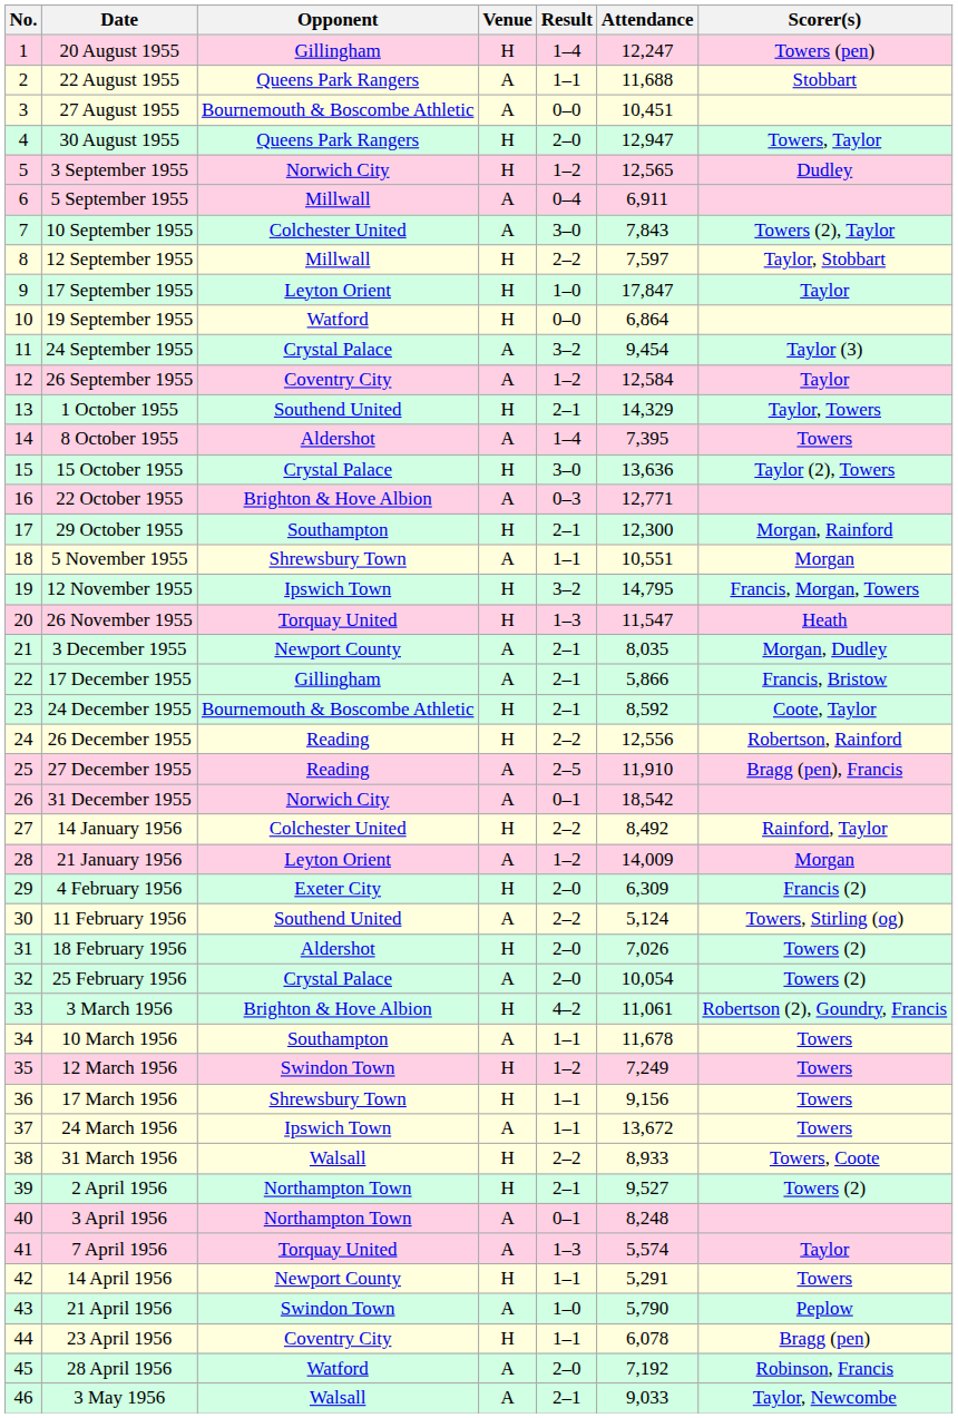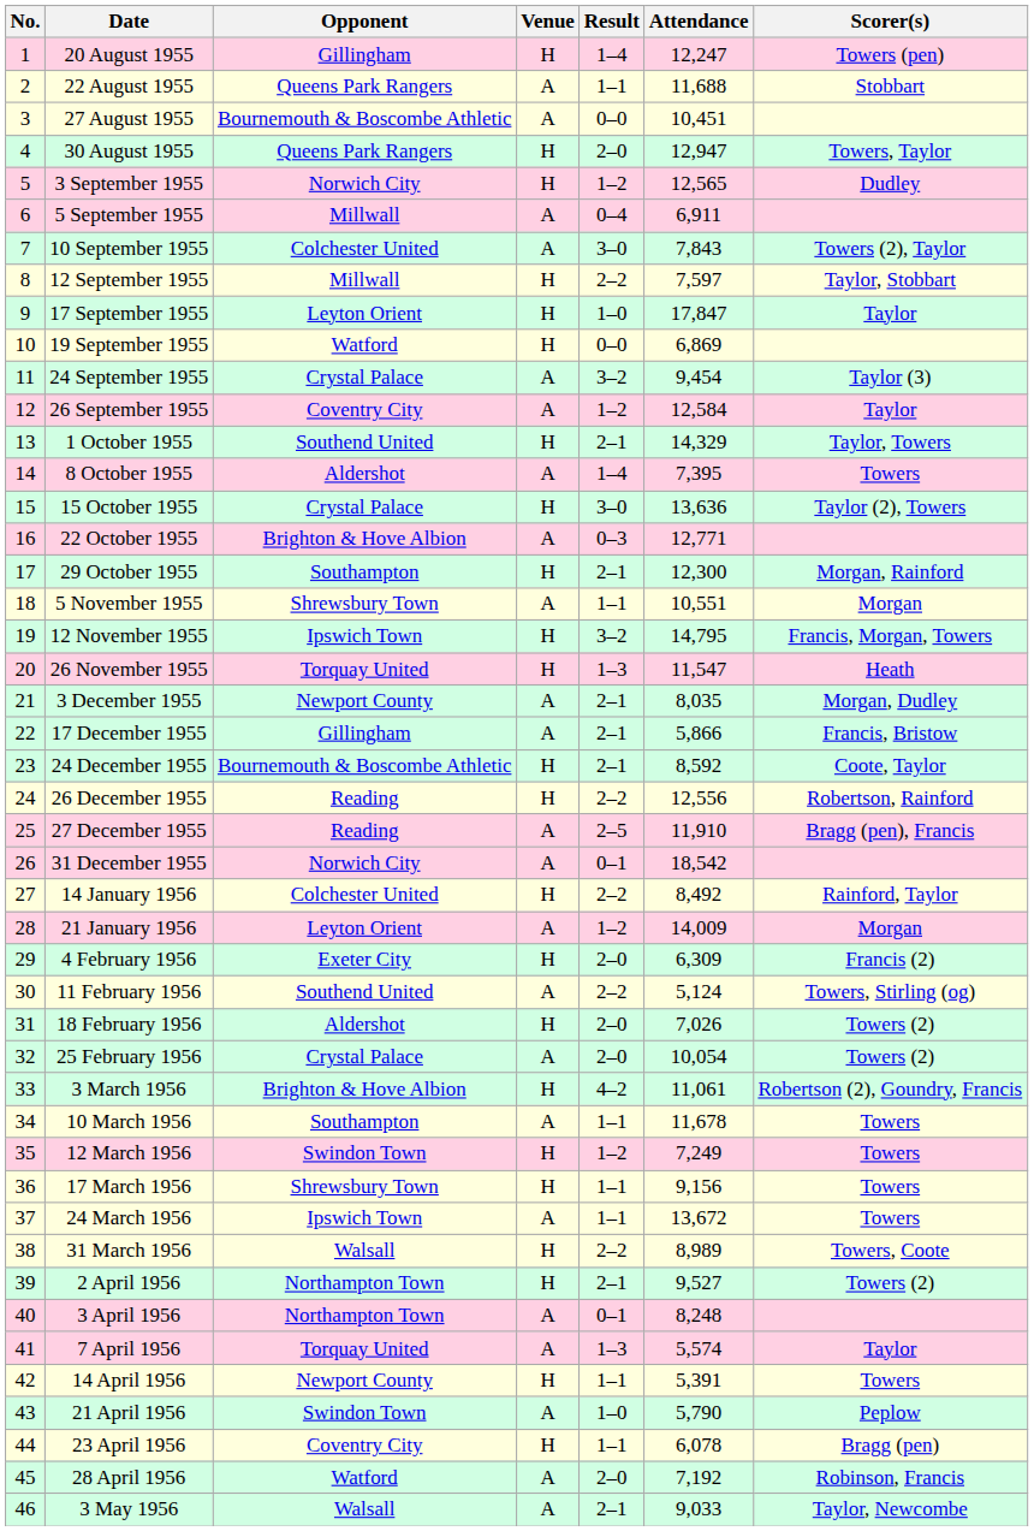 <table class="wikitable sortable" style="text-align:center;">
 <tr>
 <th>No.</th>
 <th>Date</th>
 <th>Opponent</th>
 <th>Venue</th>
 <th>Result</th>
 <th>Attendance</th>
 <th>Scorer(s)</th>
 </tr>
 <tr style="background:#ffd0e3;">
 <td>1</td>
 <td>20 August 1955</td>
 <td><a href='#'>Gillingham</a></td>
 <td>H</td>
 <td>1–4</td>
 <td>12,247</td>
 <td><a href='#'>Towers</a> (<a href='#'>pen</a>)</td>
 </tr>
 <tr style="background:#ffd;">
 <td>2</td>
 <td>22 August 1955</td>
 <td><a href='#'>Queens Park Rangers</a></td>
 <td>A</td>
 <td>1–1</td>
 <td>11,688</td>
 <td><a href='#'>Stobbart</a></td>
 </tr>
 <tr style="background:#ffd;">
 <td>3</td>
 <td>27 August 1955</td>
 <td><a href='#'>Bournemouth & Boscombe Athletic</a></td>
 <td>A</td>
 <td>0–0</td>
 <td>10,451</td>
 <td></td>
 </tr>
 <tr style="background:#d0ffe3;">
 <td>4</td>
 <td>30 August 1955</td>
 <td><a href='#'>Queens Park Rangers</a></td>
 <td>H</td>
 <td>2–0</td>
 <td>12,947</td>
 <td><a href='#'>Towers</a>, <a href='#'>Taylor</a></td>
 </tr>
 <tr style="background:#ffd0e3;">
 <td>5</td>
 <td>3 September 1955</td>
 <td><a href='#'>Norwich City</a></td>
 <td>H</td>
 <td>1–2</td>
 <td>12,565</td>
 <td><a href='#'>Dudley</a></td>
 </tr>
 <tr style="background:#ffd0e3;">
 <td>6</td>
 <td>5 September 1955</td>
 <td><a href='#'>Millwall</a></td>
 <td>A</td>
 <td>0–4</td>
 <td>6,911</td>
 <td></td>
 </tr>
 <tr style="background:#d0ffe3;">
 <td>7</td>
 <td>10 September 1955</td>
 <td><a href='#'>Colchester United</a></td>
 <td>A</td>
 <td>3–0</td>
 <td>7,843</td>
 <td><a href='#'>Towers</a> (2), <a href='#'>Taylor</a></td>
 </tr>
 <tr style="background:#ffd;">
 <td>8</td>
 <td>12 September 1955</td>
 <td><a href='#'>Millwall</a></td>
 <td>H</td>
 <td>2–2</td>
 <td>7,597</td>
 <td><a href='#'>Taylor</a>, <a href='#'>Stobbart</a></td>
 </tr>
 <tr style="background:#d0ffe3;">
 <td>9</td>
 <td>17 September 1955</td>
 <td><a href='#'>Leyton Orient</a></td>
 <td>H</td>
 <td>1–0</td>
 <td>17,847</td>
 <td><a href='#'>Taylor</a></td>
 </tr>
 <tr style="background:#ffd;">
 <td>10</td>
 <td>19 September 1955</td>
 <td><a href='#'>Watford</a></td>
 <td>H</td>
 <td>0–0</td>
-<td>6,864</td>
+<td>6,869</td>
 <td></td>
 </tr>
 <tr style="background:#d0ffe3;">
 <td>11</td>
 <td>24 September 1955</td>
 <td><a href='#'>Crystal Palace</a></td>
 <td>A</td>
 <td>3–2</td>
 <td>9,454</td>
 <td><a href='#'>Taylor</a> (3)</td>
 </tr>
 <tr style="background:#ffd0e3;">
 <td>12</td>
 <td>26 September 1955</td>
 <td><a href='#'>Coventry City</a></td>
 <td>A</td>
 <td>1–2</td>
 <td>12,584</td>
 <td><a href='#'>Taylor</a></td>
 </tr>
 <tr style="background:#d0ffe3;">
 <td>13</td>
 <td>1 October 1955</td>
 <td><a href='#'>Southend United</a></td>
 <td>H</td>
 <td>2–1</td>
 <td>14,329</td>
 <td><a href='#'>Taylor</a>, <a href='#'>Towers</a></td>
 </tr>
 <tr style="background:#ffd0e3;">
 <td>14</td>
 <td>8 October 1955</td>
 <td><a href='#'>Aldershot</a></td>
 <td>A</td>
 <td>1–4</td>
 <td>7,395</td>
 <td><a href='#'>Towers</a></td>
 </tr>
 <tr style="background:#d0ffe3;">
 <td>15</td>
 <td>15 October 1955</td>
 <td><a href='#'>Crystal Palace</a></td>
 <td>H</td>
 <td>3–0</td>
 <td>13,636</td>
 <td><a href='#'>Taylor</a> (2), <a href='#'>Towers</a></td>
 </tr>
 <tr style="background:#ffd0e3;">
 <td>16</td>
 <td>22 October 1955</td>
 <td><a href='#'>Brighton & Hove Albion</a></td>
 <td>A</td>
 <td>0–3</td>
 <td>12,771</td>
 <td></td>
 </tr>
 <tr style="background:#d0ffe3;">
 <td>17</td>
 <td>29 October 1955</td>
 <td><a href='#'>Southampton</a></td>
 <td>H</td>
 <td>2–1</td>
 <td>12,300</td>
 <td><a href='#'>Morgan</a>, <a href='#'>Rainford</a></td>
 </tr>
 <tr style="background:#ffd;">
 <td>18</td>
 <td>5 November 1955</td>
 <td><a href='#'>Shrewsbury Town</a></td>
 <td>A</td>
 <td>1–1</td>
 <td>10,551</td>
 <td><a href='#'>Morgan</a></td>
 </tr>
 <tr style="background:#d0ffe3;">
 <td>19</td>
 <td>12 November 1955</td>
 <td><a href='#'>Ipswich Town</a></td>
 <td>H</td>
 <td>3–2</td>
 <td>14,795</td>
 <td><a href='#'>Francis</a>, <a href='#'>Morgan</a>, <a href='#'>Towers</a></td>
 </tr>
 <tr style="background:#ffd0e3;">
 <td>20</td>
 <td>26 November 1955</td>
 <td><a href='#'>Torquay United</a></td>
 <td>H</td>
 <td>1–3</td>
 <td>11,547</td>
 <td><a href='#'>Heath</a></td>
 </tr>
 <tr style="background:#d0ffe3;">
 <td>21</td>
 <td>3 December 1955</td>
 <td><a href='#'>Newport County</a></td>
 <td>A</td>
 <td>2–1</td>
 <td>8,035</td>
 <td><a href='#'>Morgan</a>, <a href='#'>Dudley</a></td>
 </tr>
 <tr style="background:#d0ffe3;">
 <td>22</td>
 <td>17 December 1955</td>
 <td><a href='#'>Gillingham</a></td>
 <td>A</td>
 <td>2–1</td>
 <td>5,866</td>
 <td><a href='#'>Francis</a>, <a href='#'>Bristow</a></td>
 </tr>
 <tr style="background:#d0ffe3;">
 <td>23</td>
 <td>24 December 1955</td>
 <td><a href='#'>Bournemouth & Boscombe Athletic</a></td>
 <td>H</td>
 <td>2–1</td>
 <td>8,592</td>
 <td><a href='#'>Coote</a>, <a href='#'>Taylor</a></td>
 </tr>
 <tr style="background:#ffd;">
 <td>24</td>
 <td>26 December 1955</td>
 <td><a href='#'>Reading</a></td>
 <td>H</td>
 <td>2–2</td>
 <td>12,556</td>
 <td><a href='#'>Robertson</a>, <a href='#'>Rainford</a></td>
 </tr>
 <tr style="background:#ffd0e3;">
 <td>25</td>
 <td>27 December 1955</td>
 <td><a href='#'>Reading</a></td>
 <td>A</td>
 <td>2–5</td>
 <td>11,910</td>
 <td><a href='#'>Bragg</a> (<a href='#'>pen</a>), <a href='#'>Francis</a></td>
 </tr>
 <tr style="background:#ffd0e3;">
 <td>26</td>
 <td>31 December 1955</td>
 <td><a href='#'>Norwich City</a></td>
 <td>A</td>
 <td>0–1</td>
 <td>18,542</td>
 <td></td>
 </tr>
 <tr style="background:#ffd;">
 <td>27</td>
 <td>14 January 1956</td>
 <td><a href='#'>Colchester United</a></td>
 <td>H</td>
 <td>2–2</td>
 <td>8,492</td>
 <td><a href='#'>Rainford</a>, <a href='#'>Taylor</a></td>
 </tr>
 <tr style="background:#ffd0e3;">
 <td>28</td>
 <td>21 January 1956</td>
 <td><a href='#'>Leyton Orient</a></td>
 <td>A</td>
 <td>1–2</td>
 <td>14,009</td>
 <td><a href='#'>Morgan</a></td>
 </tr>
 <tr style="background:#d0ffe3;">
 <td>29</td>
 <td>4 February 1956</td>
 <td><a href='#'>Exeter City</a></td>
 <td>H</td>
 <td>2–0</td>
 <td>6,309</td>
 <td><a href='#'>Francis</a> (2)</td>
 </tr>
 <tr style="background:#ffd;">
 <td>30</td>
 <td>11 February 1956</td>
 <td><a href='#'>Southend United</a></td>
 <td>A</td>
 <td>2–2</td>
 <td>5,124</td>
 <td><a href='#'>Towers</a>, <a href='#'>Stirling</a> (<a href='#'>og</a>)</td>
 </tr>
 <tr style="background:#d0ffe3;">
 <td>31</td>
 <td>18 February 1956</td>
 <td><a href='#'>Aldershot</a></td>
 <td>H</td>
 <td>2–0</td>
 <td>7,026</td>
 <td><a href='#'>Towers</a> (2)</td>
 </tr>
 <tr style="background:#d0ffe3;">
 <td>32</td>
 <td>25 February 1956</td>
 <td><a href='#'>Crystal Palace</a></td>
 <td>A</td>
 <td>2–0</td>
 <td>10,054</td>
 <td><a href='#'>Towers</a> (2)</td>
 </tr>
 <tr style="background:#d0ffe3;">
 <td>33</td>
 <td>3 March 1956</td>
 <td><a href='#'>Brighton & Hove Albion</a></td>
 <td>H</td>
 <td>4–2</td>
 <td>11,061</td>
 <td><a href='#'>Robertson</a> (2), <a href='#'>Goundry</a>, <a href='#'>Francis</a></td>
 </tr>
 <tr style="background:#ffd;">
 <td>34</td>
 <td>10 March 1956</td>
 <td><a href='#'>Southampton</a></td>
 <td>A</td>
 <td>1–1</td>
 <td>11,678</td>
 <td><a href='#'>Towers</a></td>
 </tr>
 <tr style="background:#ffd0e3;">
 <td>35</td>
 <td>12 March 1956</td>
 <td><a href='#'>Swindon Town</a></td>
 <td>H</td>
 <td>1–2</td>
 <td>7,249</td>
 <td><a href='#'>Towers</a></td>
 </tr>
 <tr style="background:#ffd;">
 <td>36</td>
 <td>17 March 1956</td>
 <td><a href='#'>Shrewsbury Town</a></td>
 <td>H</td>
 <td>1–1</td>
 <td>9,156</td>
 <td><a href='#'>Towers</a></td>
 </tr>
 <tr style="background:#ffd;">
 <td>37</td>
 <td>24 March 1956</td>
 <td><a href='#'>Ipswich Town</a></td>
 <td>A</td>
 <td>1–1</td>
 <td>13,672</td>
 <td><a href='#'>Towers</a></td>
 </tr>
 <tr style="background:#ffd;">
 <td>38</td>
 <td>31 March 1956</td>
 <td><a href='#'>Walsall</a></td>
 <td>H</td>
 <td>2–2</td>
-<td>8,933</td>
+<td>8,989</td>
 <td><a href='#'>Towers</a>, <a href='#'>Coote</a></td>
 </tr>
 <tr style="background:#d0ffe3;">
 <td>39</td>
 <td>2 April 1956</td>
 <td><a href='#'>Northampton Town</a></td>
 <td>H</td>
 <td>2–1</td>
 <td>9,527</td>
 <td><a href='#'>Towers</a> (2)</td>
 </tr>
 <tr style="background:#ffd0e3;">
 <td>40</td>
 <td>3 April 1956</td>
 <td><a href='#'>Northampton Town</a></td>
 <td>A</td>
 <td>0–1</td>
 <td>8,248</td>
 <td></td>
 </tr>
 <tr style="background:#ffd0e3;">
 <td>41</td>
 <td>7 April 1956</td>
 <td><a href='#'>Torquay United</a></td>
 <td>A</td>
 <td>1–3</td>
 <td>5,574</td>
 <td><a href='#'>Taylor</a></td>
 </tr>
 <tr style="background:#ffd;">
 <td>42</td>
 <td>14 April 1956</td>
 <td><a href='#'>Newport County</a></td>
 <td>H</td>
 <td>1–1</td>
-<td>5,291</td>
+<td>5,391</td>
 <td><a href='#'>Towers</a></td>
 </tr>
 <tr style="background:#d0ffe3;">
 <td>43</td>
 <td>21 April 1956</td>
 <td><a href='#'>Swindon Town</a></td>
 <td>A</td>
 <td>1–0</td>
 <td>5,790</td>
 <td><a href='#'>Peplow</a></td>
 </tr>
 <tr style="background:#ffd;">
 <td>44</td>
 <td>23 April 1956</td>
 <td><a href='#'>Coventry City</a></td>
 <td>H</td>
 <td>1–1</td>
 <td>6,078</td>
 <td><a href='#'>Bragg</a> (<a href='#'>pen</a>)</td>
 </tr>
 <tr style="background:#d0ffe3;">
 <td>45</td>
 <td>28 April 1956</td>
 <td><a href='#'>Watford</a></td>
 <td>A</td>
 <td>2–0</td>
 <td>7,192</td>
 <td><a href='#'>Robinson</a>, <a href='#'>Francis</a></td>
 </tr>
 <tr style="background:#d0ffe3;">
 <td>46</td>
 <td>3 May 1956</td>
 <td><a href='#'>Walsall</a></td>
 <td>A</td>
 <td>2–1</td>
 <td>9,033</td>
 <td><a href='#'>Taylor</a>, <a href='#'>Newcombe</a></td>
 </tr>
 </table>
